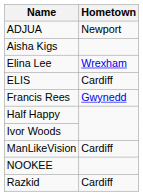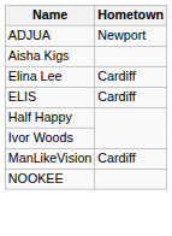 <table class="wikitable">
 <tr>
 <th>Name</th>
 <th>Hometown</th>
 </tr>
 <tr>
 <td>ADJUA</td>
 <td>Newport</td>
 </tr>
 <tr>
 <td>Aisha Kigs</td>
 </tr>
 <tr>
 <td>Elina Lee</td>
-<td><a href='#'>Wrexham</a></td>
+<td>Cardiff</td>
 </tr>
 <tr>
 <td>ELIS</td>
 <td>Cardiff</td>
-</tr>
-<tr>
-<td>Francis Rees</td>
-<td><a href='#'>Gwynedd</a></td>
 </tr>
 <tr>
 <td>Half Happy</td>
 </tr>
 <tr>
 <td>Ivor Woods</td>
 </tr>
 <tr>
 <td>ManLikeVision</td>
 <td>Cardiff</td>
 </tr>
 <tr>
 <td>NOOKEE</td>
 </tr>
-<tr>
-<td>Razkid</td>
-<td>Cardiff</td>
-</tr>
 </table>
